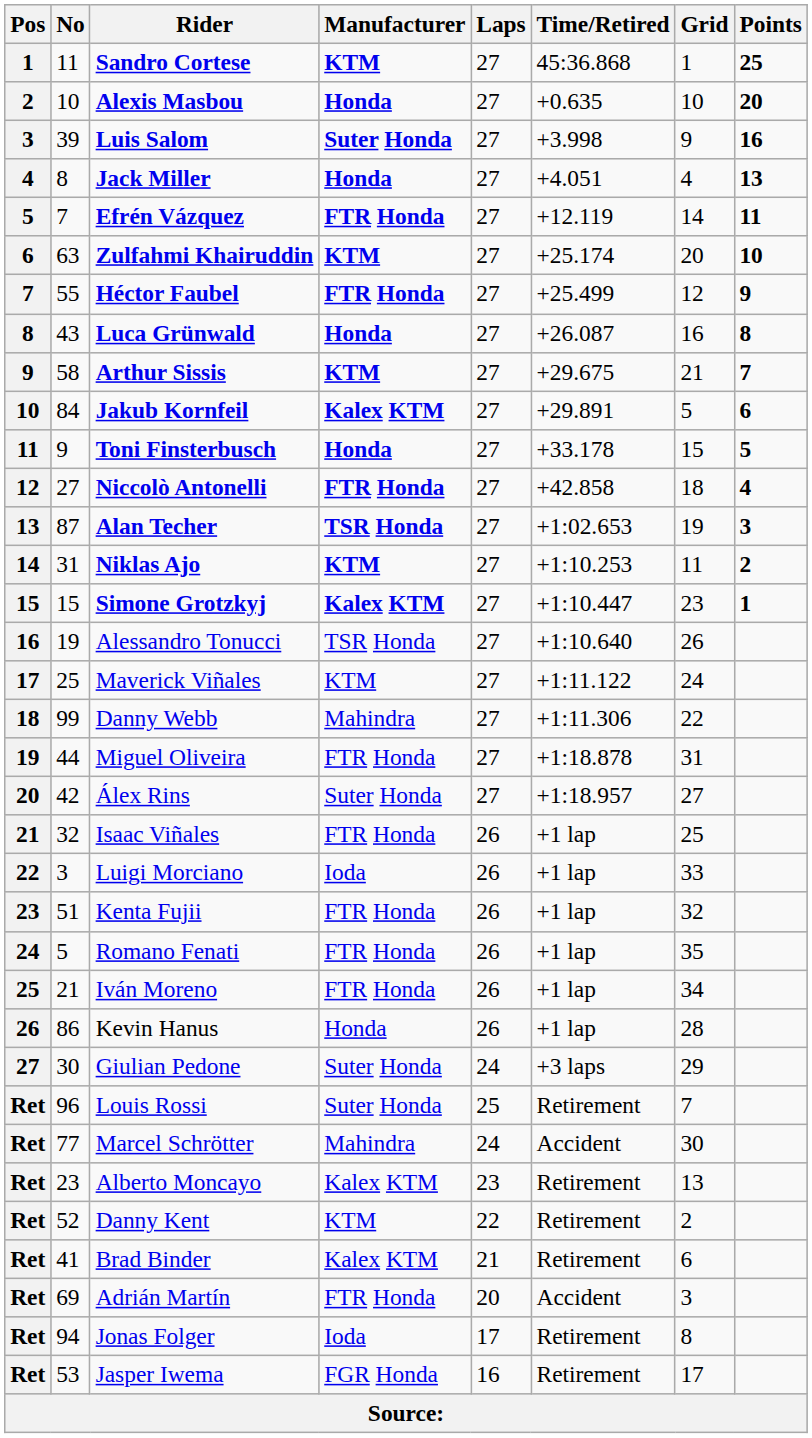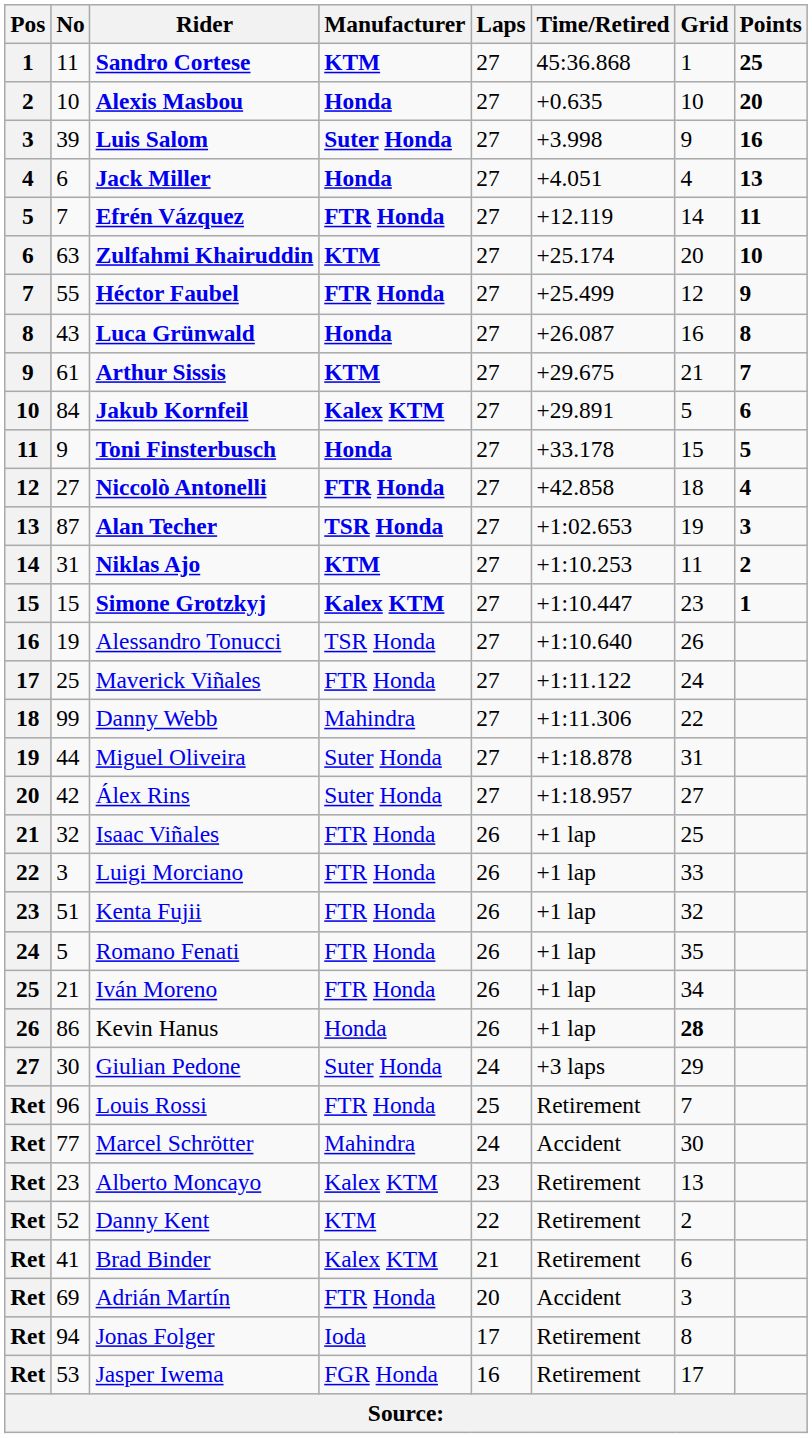 <table class="wikitable" style="font-size: 95%;">
 <tr>
 <th>Pos</th>
 <th>No</th>
 <th>Rider</th>
 <th>Manufacturer</th>
 <th>Laps</th>
 <th>Time/Retired</th>
 <th>Grid</th>
 <th>Points</th>
 </tr>
 <tr>
 <th>1</th>
 <td>11</td>
 <td> <strong><a href='#'>Sandro Cortese</a></strong></td>
 <td><strong><a href='#'>KTM</a></strong></td>
 <td>27</td>
 <td>45:36.868</td>
 <td>1</td>
 <td><strong>25</strong></td>
 </tr>
 <tr>
 <th>2</th>
 <td>10</td>
 <td> <strong><a href='#'>Alexis Masbou</a></strong></td>
 <td><strong><a href='#'>Honda</a></strong></td>
 <td>27</td>
 <td>+0.635</td>
 <td>10</td>
 <td><strong>20</strong></td>
 </tr>
 <tr>
 <th>3</th>
 <td>39</td>
 <td> <strong><a href='#'>Luis Salom</a></strong></td>
 <td><strong><a href='#'>Suter</a> <a href='#'>Honda</a></strong></td>
 <td>27</td>
 <td>+3.998</td>
 <td>9</td>
 <td><strong>16</strong></td>
 </tr>
 <tr>
 <th>4</th>
-<td>8</td>
+<td>6</td>
 <td> <strong><a href='#'>Jack Miller</a></strong></td>
 <td><strong><a href='#'>Honda</a></strong></td>
 <td>27</td>
 <td>+4.051</td>
 <td>4</td>
 <td><strong>13</strong></td>
 </tr>
 <tr>
 <th>5</th>
 <td>7</td>
 <td> <strong><a href='#'>Efrén Vázquez</a></strong></td>
 <td><strong><a href='#'>FTR</a> <a href='#'>Honda</a></strong></td>
 <td>27</td>
 <td>+12.119</td>
 <td>14</td>
 <td><strong>11</strong></td>
 </tr>
 <tr>
 <th>6</th>
 <td>63</td>
 <td> <strong><a href='#'>Zulfahmi Khairuddin</a></strong></td>
 <td><strong><a href='#'>KTM</a></strong></td>
 <td>27</td>
 <td>+25.174</td>
 <td>20</td>
 <td><strong>10</strong></td>
 </tr>
 <tr>
 <th>7</th>
 <td>55</td>
 <td> <strong><a href='#'>Héctor Faubel</a></strong></td>
 <td><strong><a href='#'>FTR</a> <a href='#'>Honda</a></strong></td>
 <td>27</td>
 <td>+25.499</td>
 <td>12</td>
 <td><strong>9</strong></td>
 </tr>
 <tr>
 <th>8</th>
 <td>43</td>
 <td> <strong><a href='#'>Luca Grünwald</a></strong></td>
 <td><strong><a href='#'>Honda</a></strong></td>
 <td>27</td>
 <td>+26.087</td>
 <td>16</td>
 <td><strong>8</strong></td>
 </tr>
 <tr>
 <th>9</th>
-<td>58</td>
+<td>61</td>
 <td> <strong><a href='#'>Arthur Sissis</a></strong></td>
 <td><strong><a href='#'>KTM</a></strong></td>
 <td>27</td>
 <td>+29.675</td>
 <td>21</td>
 <td><strong>7</strong></td>
 </tr>
 <tr>
 <th>10</th>
 <td>84</td>
 <td> <strong><a href='#'>Jakub Kornfeil</a></strong></td>
 <td><strong><a href='#'>Kalex</a> <a href='#'>KTM</a></strong></td>
 <td>27</td>
 <td>+29.891</td>
 <td>5</td>
 <td><strong>6</strong></td>
 </tr>
 <tr>
 <th>11</th>
 <td>9</td>
 <td> <strong><a href='#'>Toni Finsterbusch</a></strong></td>
 <td><strong><a href='#'>Honda</a></strong></td>
 <td>27</td>
 <td>+33.178</td>
 <td>15</td>
 <td><strong>5</strong></td>
 </tr>
 <tr>
 <th>12</th>
 <td>27</td>
 <td> <strong><a href='#'>Niccolò Antonelli</a></strong></td>
 <td><strong><a href='#'>FTR</a> <a href='#'>Honda</a></strong></td>
 <td>27</td>
 <td>+42.858</td>
 <td>18</td>
 <td><strong>4</strong></td>
 </tr>
 <tr>
 <th>13</th>
 <td>87</td>
 <td> <strong><a href='#'>Alan Techer</a></strong></td>
 <td><strong><a href='#'>TSR</a> <a href='#'>Honda</a></strong></td>
 <td>27</td>
 <td>+1:02.653</td>
 <td>19</td>
 <td><strong>3</strong></td>
 </tr>
 <tr>
 <th>14</th>
 <td>31</td>
 <td> <strong><a href='#'>Niklas Ajo</a></strong></td>
 <td><strong><a href='#'>KTM</a></strong></td>
 <td>27</td>
 <td>+1:10.253</td>
 <td>11</td>
 <td><strong>2</strong></td>
 </tr>
 <tr>
 <th>15</th>
 <td>15</td>
 <td> <strong><a href='#'>Simone Grotzkyj</a></strong></td>
 <td><strong><a href='#'>Kalex</a> <a href='#'>KTM</a></strong></td>
 <td>27</td>
 <td>+1:10.447</td>
 <td>23</td>
 <td><strong>1</strong></td>
 </tr>
 <tr>
 <th>16</th>
 <td>19</td>
 <td> <a href='#'>Alessandro Tonucci</a></td>
 <td><a href='#'>TSR</a> <a href='#'>Honda</a></td>
 <td>27</td>
 <td>+1:10.640</td>
 <td>26</td>
 <td></td>
 </tr>
 <tr>
 <th>17</th>
 <td>25</td>
 <td> <a href='#'>Maverick Viñales</a></td>
-<td><a href='#'>KTM</a></td>
+<td><a href='#'>FTR</a> <a href='#'>Honda</a></td>
 <td>27</td>
 <td>+1:11.122</td>
 <td>24</td>
 <td></td>
 </tr>
 <tr>
 <th>18</th>
 <td>99</td>
 <td> <a href='#'>Danny Webb</a></td>
 <td><a href='#'>Mahindra</a></td>
 <td>27</td>
 <td>+1:11.306</td>
 <td>22</td>
 <td></td>
 </tr>
 <tr>
 <th>19</th>
 <td>44</td>
 <td> <a href='#'>Miguel Oliveira</a></td>
-<td><a href='#'>FTR</a> <a href='#'>Honda</a></td>
+<td><a href='#'>Suter</a> <a href='#'>Honda</a></td>
 <td>27</td>
 <td>+1:18.878</td>
 <td>31</td>
 <td></td>
 </tr>
 <tr>
 <th>20</th>
 <td>42</td>
 <td> <a href='#'>Álex Rins</a></td>
 <td><a href='#'>Suter</a> <a href='#'>Honda</a></td>
 <td>27</td>
 <td>+1:18.957</td>
 <td>27</td>
 <td></td>
 </tr>
 <tr>
 <th>21</th>
 <td>32</td>
 <td> <a href='#'>Isaac Viñales</a></td>
 <td><a href='#'>FTR</a> <a href='#'>Honda</a></td>
 <td>26</td>
 <td>+1 lap</td>
 <td>25</td>
 <td></td>
 </tr>
 <tr>
 <th>22</th>
 <td>3</td>
 <td> <a href='#'>Luigi Morciano</a></td>
-<td><a href='#'>Ioda</a></td>
+<td><a href='#'>FTR</a> <a href='#'>Honda</a></td>
 <td>26</td>
 <td>+1 lap</td>
 <td>33</td>
 <td></td>
 </tr>
 <tr>
 <th>23</th>
 <td>51</td>
 <td> <a href='#'>Kenta Fujii</a></td>
 <td><a href='#'>FTR</a> <a href='#'>Honda</a></td>
 <td>26</td>
 <td>+1 lap</td>
 <td>32</td>
 <td></td>
 </tr>
 <tr>
 <th>24</th>
 <td>5</td>
 <td> <a href='#'>Romano Fenati</a></td>
 <td><a href='#'>FTR</a> <a href='#'>Honda</a></td>
 <td>26</td>
 <td>+1 lap</td>
 <td>35</td>
 <td></td>
 </tr>
 <tr>
 <th>25</th>
 <td>21</td>
 <td> <a href='#'>Iván Moreno</a></td>
 <td><a href='#'>FTR</a> <a href='#'>Honda</a></td>
 <td>26</td>
 <td>+1 lap</td>
 <td>34</td>
 <td></td>
 </tr>
 <tr>
 <th>26</th>
 <td>86</td>
 <td> Kevin Hanus</td>
 <td><a href='#'>Honda</a></td>
 <td>26</td>
 <td>+1 lap</td>
-<td>28</td>
+<td><strong>28</strong></td>
 <td></td>
 </tr>
 <tr>
 <th>27</th>
 <td>30</td>
 <td> <a href='#'>Giulian Pedone</a></td>
 <td><a href='#'>Suter</a> <a href='#'>Honda</a></td>
 <td>24</td>
 <td>+3 laps</td>
 <td>29</td>
 <td></td>
 </tr>
 <tr>
 <th>Ret</th>
 <td>96</td>
 <td> <a href='#'>Louis Rossi</a></td>
-<td><a href='#'>Suter</a> <a href='#'>Honda</a></td>
+<td><a href='#'>FTR</a> <a href='#'>Honda</a></td>
 <td>25</td>
 <td>Retirement</td>
 <td>7</td>
 <td></td>
 </tr>
 <tr>
 <th>Ret</th>
 <td>77</td>
 <td> <a href='#'>Marcel Schrötter</a></td>
 <td><a href='#'>Mahindra</a></td>
 <td>24</td>
 <td>Accident</td>
 <td>30</td>
 <td></td>
 </tr>
 <tr>
 <th>Ret</th>
 <td>23</td>
 <td> <a href='#'>Alberto Moncayo</a></td>
 <td><a href='#'>Kalex</a> <a href='#'>KTM</a></td>
 <td>23</td>
 <td>Retirement</td>
 <td>13</td>
 <td></td>
 </tr>
 <tr>
 <th>Ret</th>
 <td>52</td>
 <td> <a href='#'>Danny Kent</a></td>
 <td><a href='#'>KTM</a></td>
 <td>22</td>
 <td>Retirement</td>
 <td>2</td>
 <td></td>
 </tr>
 <tr>
 <th>Ret</th>
 <td>41</td>
 <td> <a href='#'>Brad Binder</a></td>
 <td><a href='#'>Kalex</a> <a href='#'>KTM</a></td>
 <td>21</td>
 <td>Retirement</td>
 <td>6</td>
 <td></td>
 </tr>
 <tr>
 <th>Ret</th>
 <td>69</td>
 <td> <a href='#'>Adrián Martín</a></td>
 <td><a href='#'>FTR</a> <a href='#'>Honda</a></td>
 <td>20</td>
 <td>Accident</td>
 <td>3</td>
 <td></td>
 </tr>
 <tr>
 <th>Ret</th>
 <td>94</td>
 <td> <a href='#'>Jonas Folger</a></td>
 <td><a href='#'>Ioda</a></td>
 <td>17</td>
 <td>Retirement</td>
 <td>8</td>
 <td></td>
 </tr>
 <tr>
 <th>Ret</th>
 <td>53</td>
 <td> <a href='#'>Jasper Iwema</a></td>
 <td><a href='#'>FGR</a> <a href='#'>Honda</a></td>
 <td>16</td>
 <td>Retirement</td>
 <td>17</td>
 <td></td>
 </tr>
 <tr>
 <th colspan=8>Source:</th>
 </tr>
 </table>
